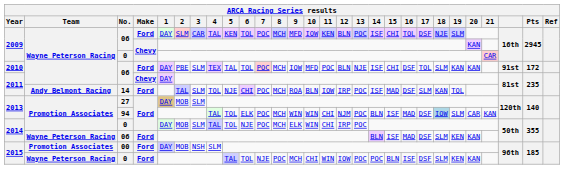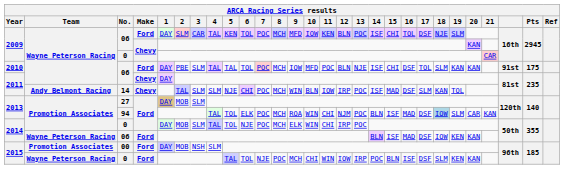 <table class="wikitable" style="text-align:center; font-size:75%">
 <tr>
 <th colspan=48><a href='#'>ARCA Racing Series</a> results</th>
 </tr>
 <tr>
 <th>Year</th>
 <th>Team</th>
 <th>No.</th>
 <th>Make</th>
 <th>1</th>
 <th>2</th>
 <th>3</th>
 <th>4</th>
 <th>5</th>
 <th>6</th>
 <th>7</th>
 <th>8</th>
 <th>9</th>
 <th>10</th>
 <th>11</th>
 <th>12</th>
 <th>13</th>
 <th>14</th>
 <th>15</th>
 <th>16</th>
 <th>17</th>
 <th>18</th>
 <th>19</th>
 <th>20</th>
 <th>21</th>
 <th></th>
 <th>Pts</th>
 <th>Ref</th>
 </tr>
 <tr>
 <th rowspan=3><a href='#'>2009</a></th>
 <th rowspan=5><a href='#'>Wayne Peterson Racing</a></th>
 <th rowspan=2>06</th>
 <th><a href='#'>Ford</a></th>
 <td style="background:#DFFFDF;"><a href='#'>DAY</a><br></td>
 <td style="background:#FFCFCF;"><a href='#'>SLM</a><br></td>
 <td style="background:#CFCFFF;"><a href='#'>CAR</a><br></td>
 <td style="background:#EFCFFF;"><a href='#'>TAL</a><br></td>
 <td style="background:#EFCFFF;"><a href='#'>KEN</a><br></td>
 <td style="background:#EFCFFF;"><a href='#'>TOL</a><br></td>
 <td style="background:#EFCFFF;"><a href='#'>POC</a><br></td>
 <td style="background:#CFCFFF;"><a href='#'>MCH</a><br></td>
 <td style="background:#EFCFFF;"><a href='#'>MFD</a><br></td>
 <td style="background:#EFCFFF;"><a href='#'>IOW</a><br></td>
 <td style="background:#CFCFFF;"><a href='#'>KEN</a><br></td>
 <td style="background:#EFCFFF;"><a href='#'>BLN</a><br></td>
 <td style="background:#CFCFFF;"><a href='#'>POC</a><br></td>
 <td style="background:#EFCFFF;"><a href='#'>ISF</a><br></td>
 <td style="background:#EFCFFF;"><a href='#'>CHI</a><br></td>
 <td style="background:#EFCFFF;"><a href='#'>TOL</a><br></td>
 <td style="background:#EFCFFF;"><a href='#'>DSF</a><br></td>
 <td style="background:#CFCFFF;"><a href='#'>NJE</a><br></td>
 <td style="background:#CFCFFF;"><a href='#'>SLM</a><br></td>
 <td colspan=2></td>
 <th rowspan=3>16th</th>
 <th rowspan=3>2945</th>
 <th rowspan=3></th>
 </tr>
 <tr>
 <th rowspan=2><a href='#'>Chevy</a></th>
 <td colspan=19></td>
 <td style="background:#EFCFFF;"><a href='#'>KAN</a><br></td>
 <td></td>
 </tr>
 <tr>
 <th>0</th>
 <td colspan=20></td>
 <td style="background:#FFCFCF;"><a href='#'>CAR</a><br></td>
 </tr>
 <tr>
 <th><a href='#'>2010</a></th>
 <th rowspan=2>06</th>
 <th><a href='#'>Ford</a></th>
 <td style="background:#EFCFFF;"><a href='#'>DAY</a><br></td>
 <td><a href='#'>PBE</a></td>
 <td><a href='#'>SLM</a></td>
-<td style="background:#EFCFFF;"><a href='#'>TEX</a><br></td>
+<td style="background:#EFCFFF;"><a href='#'>TAL</a><br></td>
 <td><a href='#'>TAL</a></td>
 <td><a href='#'>TOL</a></td>
 <td style="background:#FFCFCF;"><a href='#'>POC</a><br></td>
 <td><a href='#'>MCH</a></td>
 <td><a href='#'>IOW</a></td>
 <td><a href='#'>MFD</a></td>
 <td><a href='#'>POC</a></td>
 <td><a href='#'>BLN</a></td>
 <td><a href='#'>NJE</a></td>
 <td><a href='#'>ISF</a></td>
 <td><a href='#'>CHI</a></td>
 <td><a href='#'>DSF</a></td>
 <td><a href='#'>TOL</a></td>
 <td><a href='#'>SLM</a></td>
 <td><a href='#'>KAN</a></td>
 <td><a href='#'>KAN</a></td>
 <td></td>
 <th>91st</th>
-<th>172</th>
+<th>175</th>
 <th></th>
 </tr>
 <tr>
 <th rowspan=2><a href='#'>2011</a></th>
 <th><a href='#'>Chevy</a></th>
 <td style="background:#EFCFFF;"><a href='#'>DAY</a><br></td>
 <td colspan=20></td>
 <th rowspan=2>81st</th>
 <th rowspan=2>235</th>
 <th rowspan=2></th>
 </tr>
 <tr>
 <th><a href='#'>Andy Belmont Racing</a></th>
 <th>14</th>
-<th><a href='#'>Ford</a></th>
+<th><a href='#'>Chevy</a></th>
 <td></td>
 <td style="background:#CFCFFF;"><a href='#'>TAL</a><br></td>
 <td><a href='#'>SLM</a></td>
-<td><a href='#'>TOL</a></td>
+<td><a href='#'>SLM</a></td>
 <td><a href='#'>NJE</a></td>
 <td style="background:#EFCFFF;"><a href='#'>CHI</a><br></td>
 <td><a href='#'>POC</a></td>
 <td><a href='#'>MCH</a></td>
-<td><a href='#'>ROA</a></td>
+<td><a href='#'>WIN</a></td>
 <td><a href='#'>BLN</a></td>
 <td><a href='#'>IOW</a></td>
 <td><a href='#'>IRP</a></td>
 <td><a href='#'>POC</a></td>
 <td><a href='#'>ISF</a></td>
 <td><a href='#'>MAD</a></td>
 <td><a href='#'>DSF</a></td>
 <td><a href='#'>SLM</a></td>
 <td><a href='#'>KAN</a></td>
 <td><a href='#'>TOL</a></td>
 <td colspan=2></td>
 </tr>
 <tr>
 <th rowspan=2><a href='#'>2013</a></th>
 <th rowspan=3><a href='#'>Promotion Associates</a></th>
 <th>27</th>
 <th rowspan=3><a href='#'>Ford</a></th>
 <td style="background:#DFC484;"><a href='#'>DAY</a><br></td>
 <td><a href='#'>MOB</a></td>
 <td><a href='#'>SLM</a></td>
 <td colspan=18></td>
 <th rowspan=2>120th</th>
 <th rowspan=2>140</th>
 <th rowspan=2></th>
 </tr>
 <tr>
 <th>94</th>
 <td colspan=3></td>
 <td style="background:#DFFFDF;"><a href='#'>TAL</a><br></td>
 <td><a href='#'>TOL</a></td>
 <td><a href='#'>ELK</a></td>
 <td><a href='#'>POC</a></td>
 <td><a href='#'>MCH</a></td>
-<td><a href='#'>WIN</a></td>
+<td><a href='#'>ROA</a></td>
 <td><a href='#'>WIN</a></td>
 <td><a href='#'>CHI</a></td>
 <td><a href='#'>NJM</a></td>
 <td><a href='#'>POC</a></td>
 <td><a href='#'>BLN</a></td>
 <td><a href='#'>ISF</a></td>
 <td><a href='#'>MAD</a></td>
 <td><a href='#'>DSF</a></td>
 <td style="background: lightblue;"><a href='#'>IOW</a></td>
 <td><a href='#'>SLM</a></td>
 <td><a href='#'>CAR</a></td>
 <td><a href='#'>KAN</a></td>
 </tr>
 <tr>
 <th rowspan=2><a href='#'>2014</a></th>
 <th>0</th>
 <td style="background:#DFFFDF;"><a href='#'>DAY</a><br></td>
 <td><a href='#'>MOB</a></td>
 <td><a href='#'>SLM</a></td>
 <td style="background:#CFCFFF;"><a href='#'>TAL</a><br></td>
 <td><a href='#'>TOL</a></td>
 <td><a href='#'>NJE</a></td>
 <td><a href='#'>POC</a></td>
 <td><a href='#'>MCH</a></td>
 <td><a href='#'>ELK</a></td>
 <td><a href='#'>WIN</a></td>
 <td><a href='#'>CHI</a></td>
 <td><a href='#'>IRP</a></td>
 <td><a href='#'>POC</a></td>
 <td colspan=8></td>
 <th rowspan=2>50th</th>
 <th rowspan=2>355</th>
 <th rowspan=2></th>
 </tr>
 <tr>
 <th><a href='#'>Wayne Peterson Racing</a></th>
 <th>06</th>
 <th><a href='#'>Ford</a></th>
 <td colspan=13></td>
 <td style="background:#EFCFFF;"><a href='#'>BLN</a><br></td>
 <td><a href='#'>ISF</a></td>
 <td><a href='#'>MAD</a></td>
 <td><a href='#'>DSF</a></td>
-<td><a href='#'>SLM</a></td>
+<td><a href='#'>IOW</a></td>
 <td><a href='#'>KEN</a></td>
 <td><a href='#'>KAN</a></td>
 <td></td>
 </tr>
 <tr>
 <th rowspan=2><a href='#'>2015</a></th>
 <th><a href='#'>Promotion Associates</a></th>
 <th>00</th>
 <th><a href='#'>Ford</a></th>
 <td style="background:#CFCFFF;"><a href='#'>DAY</a><br></td>
 <td><a href='#'>MOB</a></td>
 <td><a href='#'>NSH</a></td>
 <td><a href='#'>SLM</a></td>
 <td colspan=17></td>
 <th rowspan=2>96th</th>
 <th rowspan=2>185</th>
 <th rowspan=2></th>
 </tr>
 <tr>
 <th><a href='#'>Wayne Peterson Racing</a></th>
 <th>0</th>
 <th><a href='#'>Ford</a></th>
 <td colspan=4></td>
 <td style="background:#CFCFFF;"><a href='#'>TAL</a><br></td>
 <td><a href='#'>TOL</a></td>
 <td><a href='#'>NJE</a></td>
 <td><a href='#'>POC</a></td>
 <td><a href='#'>MCH</a></td>
 <td><a href='#'>CHI</a></td>
 <td><a href='#'>WIN</a></td>
 <td><a href='#'>IOW</a></td>
-<td><a href='#'>POC</a></td>
+<td><a href='#'>IRP</a></td>
 <td><a href='#'>POC</a></td>
 <td><a href='#'>BLN</a></td>
 <td><a href='#'>ISF</a></td>
 <td><a href='#'>DSF</a></td>
 <td><a href='#'>SLM</a></td>
 <td><a href='#'>KEN</a></td>
 <td><a href='#'>KAN</a></td>
 <td></td>
 </tr>
 </table>
